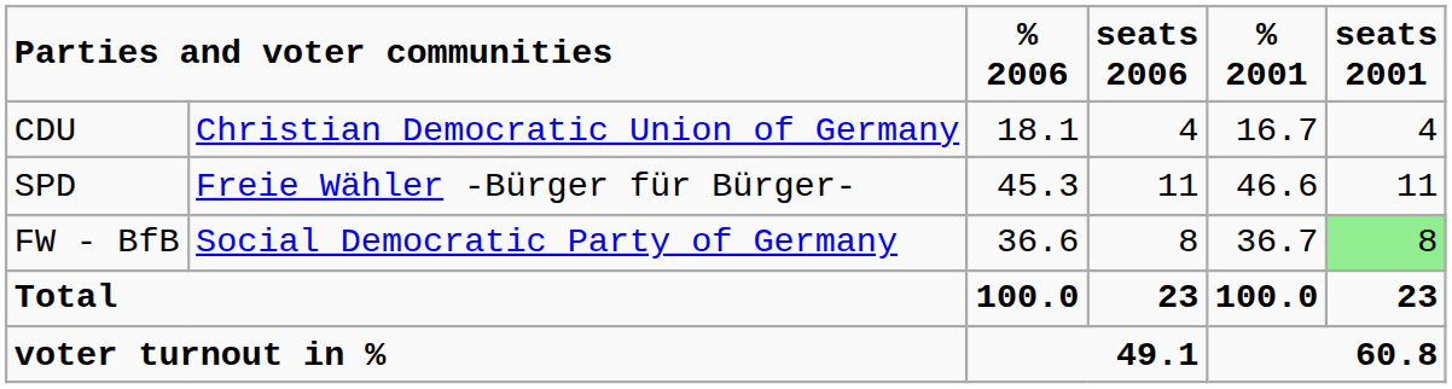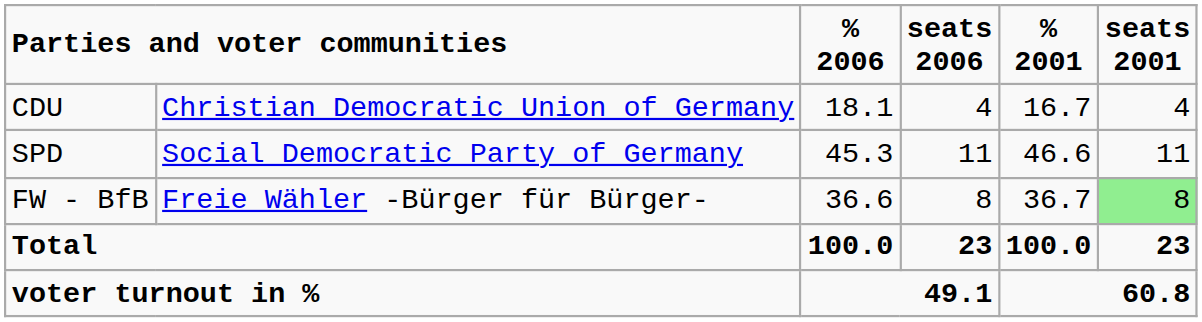 <table class="wikitable">
 <tr --  class="bgcolor5">
 <td colspan="2"><strong>Parties and voter communities</strong></td>
 <td align="center"><strong>%<br>2006</strong></td>
 <td align="center"><strong>seats<br>2006</strong></td>
 <td align="center"><strong>%<br>2001</strong></td>
 <td align="center"><strong>seats<br>2001</strong></td>
 </tr>
 <tr --->
 <td>CDU</td>
 <td><a href='#'>Christian Democratic Union of Germany</a></td>
 <td align="right">18.1</td>
 <td align="right">4</td>
 <td align="right">16.7</td>
 <td align="right">4</td>
 </tr>
 <tr --->
 <td>SPD</td>
-<td><a href='#'>Freie Wähler</a> -Bürger für Bürger-</td>
+<td><a href='#'>Social Democratic Party of Germany</a></td>
 <td align="right">45.3</td>
 <td align="right">11</td>
 <td align="right">46.6</td>
 <td align="right">11</td>
 </tr>
 <tr --->
 <td>FW - BfB</td>
-<td><a href='#'>Social Democratic Party of Germany</a></td>
+<td><a href='#'>Freie Wähler</a> -Bürger für Bürger-</td>
 <td align="right">36.6</td>
 <td align="right">8</td>
 <td align="right">36.7</td>
 <td align="right" style="background: lightgreen;">8</td>
 </tr>
 <tr -- class="bgcolor5">
 <td colspan="2"><strong>Total</strong></td>
 <td align="right"><strong>100.0</strong></td>
 <td align="right"><strong>23</strong></td>
 <td align="right"><strong>100.0</strong></td>
 <td align="right"><strong>23</strong></td>
 </tr>
 <tr -- class="bgcolor5">
 <td colspan="2"><strong>voter turnout in %</strong></td>
 <td colspan="2" align="right"><strong>49.1</strong></td>
 <td colspan="2" align="right"><strong>60.8</strong></td>
 </tr>
 </table>
